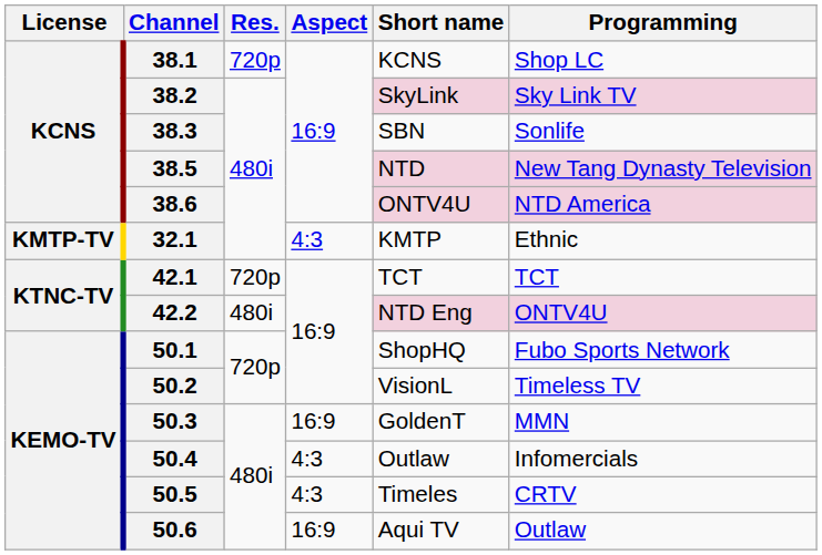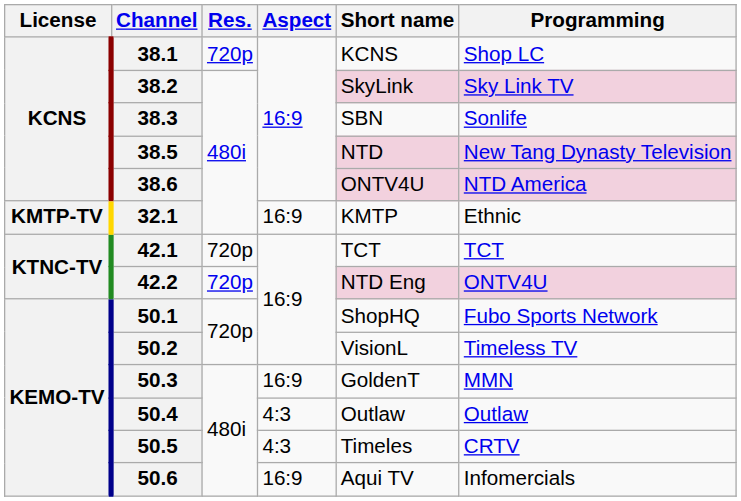 <table class="wikitable">
 <tr>
 <th scope = "col">License</th>
 <th scope = "col"><a href='#'>Channel</a></th>
 <th scope = "col"><a href='#'>Res.</a></th>
 <th scope = "col"><a href='#'>Aspect</a></th>
 <th scope = "col">Short name</th>
 <th scope = "col">Programming</th>
 </tr>
 <tr>
 <th rowspan = "5" scope = "row" style="border-right: 4px solid #8B0000;">KCNS</th>
 <th scope = "row">38.1</th>
 <td><a href='#'>720p</a></td>
 <td rowspan="5"><a href='#'>16:9</a></td>
 <td>KCNS</td>
 <td><a href='#'>Shop LC</a></td>
 </tr>
 <tr>
 <th scope = "row">38.2</th>
 <td rowspan="5"><a href='#'>480i</a></td>
 <td style="background-color: #f2d1de;">SkyLink</td>
 <td style="background-color: #f2d1de;"><a href='#'>Sky Link TV</a> </td>
 </tr>
 <tr>
 <th scope = "row">38.3</th>
 <td>SBN</td>
 <td><a href='#'>Sonlife</a></td>
 </tr>
 <tr>
 <th scope = "row">38.5</th>
 <td style="background-color: #f2d1de;">NTD</td>
 <td style="background-color: #f2d1de;"><a href='#'>New Tang Dynasty Television</a> </td>
 </tr>
 <tr>
 <th scope = "row">38.6</th>
 <td style="background-color: #f2d1de;">ONTV4U</td>
 <td style="background-color: #f2d1de;"><a href='#'>NTD America</a> </td>
 </tr>
 <tr>
 <th scope = "row" style="border-right: 4px solid #FFD700;">KMTP-TV</th>
 <th scope = "row">32.1</th>
-<td><a href='#'>4:3</a></td>
+<td>16:9</td>
 <td>KMTP</td>
 <td>Ethnic</td>
 </tr>
 <tr>
 <th rowspan = "2" scope = "row" style="border-right: 4px solid #228B22;">KTNC-TV</th>
 <th scope = "row">42.1</th>
 <td>720p</td>
 <td rowspan=4>16:9</td>
 <td>TCT</td>
 <td><a href='#'>TCT</a></td>
 </tr>
 <tr>
 <th scope = "row">42.2</th>
-<td>480i</td>
+<td><a href='#'>720p</a></td>
 <td style="background-color: #f2d1de;">NTD Eng</td>
 <td style="background-color: #f2d1de;"><a href='#'> ONTV4U</a> </td>
 </tr>
 <tr>
 <th rowspan = "6" scope = "row" style="border-right: 4px solid #00008B;">KEMO-TV</th>
 <th scope = "row">50.1</th>
 <td rowspan=2>720p</td>
 <td>ShopHQ</td>
 <td><a href='#'>Fubo Sports Network</a></td>
 </tr>
 <tr>
 <th scope = "row">50.2</th>
 <td>VisionL</td>
 <td><a href='#'>Timeless TV</a></td>
 </tr>
 <tr>
 <th scope = "row">50.3</th>
 <td rowspan=4>480i</td>
 <td>16:9</td>
 <td>GoldenT</td>
 <td><a href='#'>MMN</a></td>
 </tr>
 <tr>
 <th scope = "row">50.4</th>
 <td>4:3</td>
 <td>Outlaw</td>
-<td>Infomercials</td>
+<td><a href='#'>Outlaw</a></td>
 </tr>
 <tr>
 <th scope = "row">50.5</th>
 <td>4:3</td>
 <td>Timeles</td>
 <td><a href='#'>CRTV</a></td>
 </tr>
 <tr>
 <th scope = "row">50.6</th>
 <td>16:9</td>
 <td>Aqui TV</td>
-<td><a href='#'>Outlaw</a></td>
+<td>Infomercials</td>
 </tr>
 </table>
